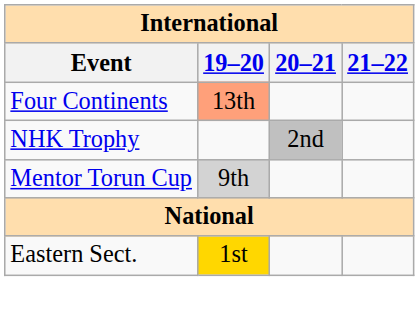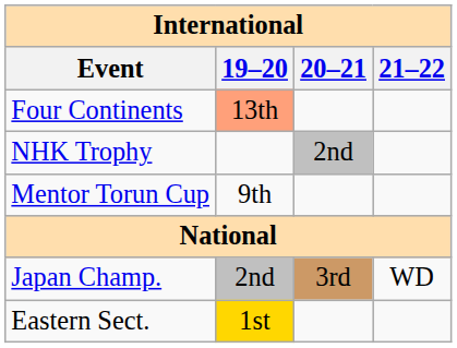 <table class="wikitable" style="text-align:center">
 <tr>
 <th style="background-color: #ffdead; " colspan=4 align=center>International </th>
 </tr>
 <tr>
 <th>Event</th>
 <th><a href='#'>19–20</a></th>
 <th><a href='#'>20–21</a></th>
 <th><a href='#'>21–22</a></th>
 </tr>
 <tr>
 <td align=left><a href='#'>Four Continents</a></td>
 <td style="background: lightsalmon;">13th</td>
 <td></td>
 <td></td>
 </tr>
 <tr>
 <td align=left> <a href='#'>NHK Trophy</a></td>
 <td></td>
 <td bgcolor=silver>2nd</td>
 <td></td>
 </tr>
 <tr>
 <td align=left><a href='#'>Mentor Torun Cup</a></td>
-<td style="background: lightgrey;">9th</td>
+<td>9th</td>
 <td></td>
 <td></td>
 </tr>
 <tr>
 <th style="background-color: #ffdead; " colspan=4 align=center>National</th>
 </tr>
 <tr>
+<td align=left><a href='#'>Japan Champ.</a></td>
+<td bgcolor=silver>2nd</td>
+<td bgcolor=cc9966>3rd</td>
+<td>WD</td>
+</tr>
+<tr>
 <td align=left>Eastern Sect.</td>
 <td bgcolor=gold>1st</td>
 <td></td>
 </tr>
 </table>
